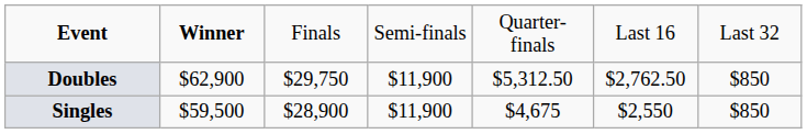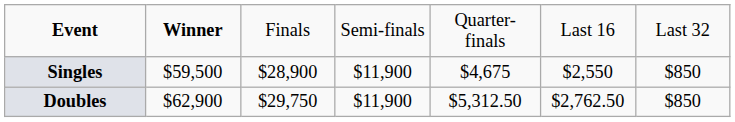 <table class="wikitable" style="font-size:90%; text-align:center">
 <tr>
 <td width="104px"><strong>Event</strong></td>
 <td width="68px"><strong>Winner</strong></td>
 <td width="68px">Finals</td>
 <td width="68px">Semi-finals</td>
 <td width="80px">Quarter-finals</td>
 <td width="68px">Last 16</td>
 <td width="68px">Last 32</td>
 </tr>
 <tr>
+<td bgcolor="#dfe2e9"><strong>Singles</strong></td>
+<td>$59,500</td>
+<td>$28,900</td>
+<td>$11,900</td>
+<td>$4,675</td>
+<td>$2,550</td>
+<td>$850</td>
+</tr>
+<tr>
 <td bgcolor="#dfe2e9"><strong>Doubles</strong></td>
 <td>$62,900</td>
 <td>$29,750</td>
 <td>$11,900</td>
 <td>$5,312.50</td>
 <td>$2,762.50</td>
 <td>$850</td>
 </tr>
-<tr>
-<td bgcolor="#dfe2e9"><strong>Singles</strong></td>
-<td>$59,500</td>
-<td>$28,900</td>
-<td>$11,900</td>
-<td>$4,675</td>
-<td>$2,550</td>
-<td>$850</td>
-</tr>
 </table>
